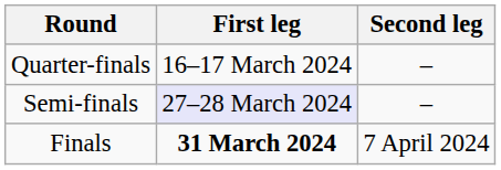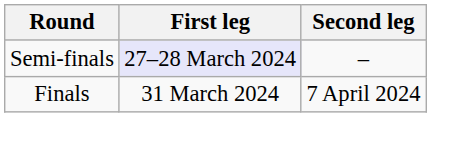 <table class="wikitable" border="1">
 <tr align="center">
 <th>Round</th>
 <th>First leg</th>
 <th>Second leg</th>
-</tr>
-<tr align="center">
-<td>Quarter-finals</td>
-<td>16–17 March 2024</td>
-<td>–</td>
 </tr>
 <tr align="center">
 <td>Semi-finals</td>
 <td style="background: lavender;">27–28 March 2024</td>
 <td>–</td>
 </tr>
 <tr align="center">
 <td>Finals</td>
-<td><strong>31 March 2024</strong></td>
+<td>31 March 2024</td>
 <td>7 April 2024</td>
 </tr>
 </table>
